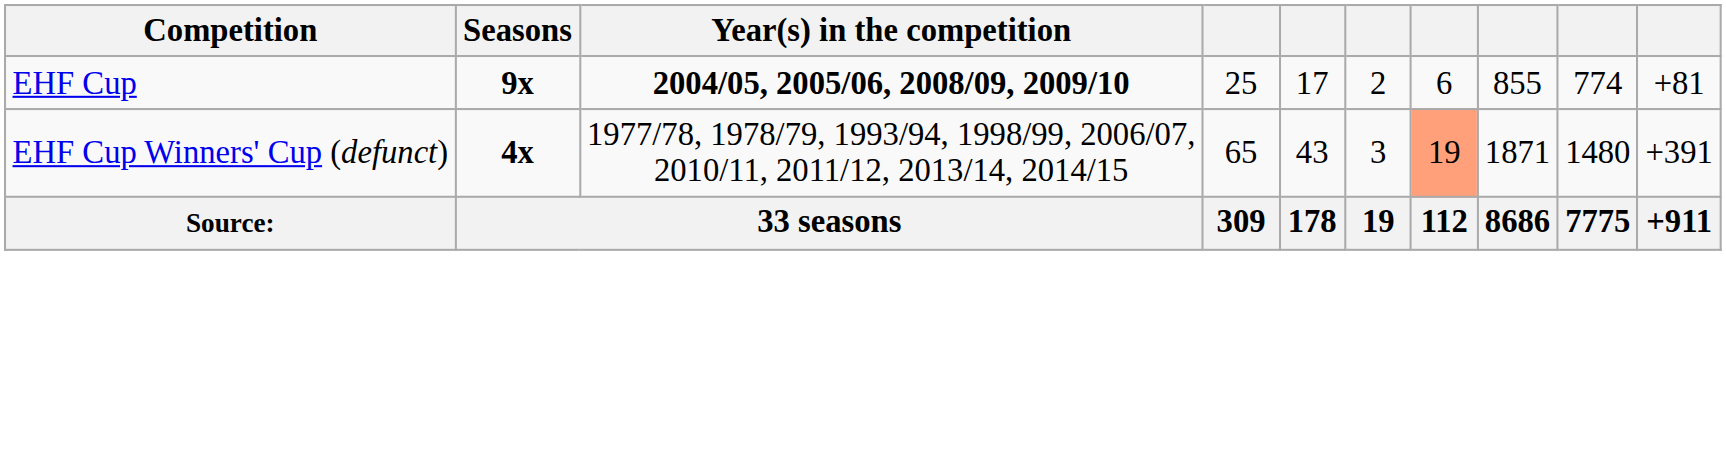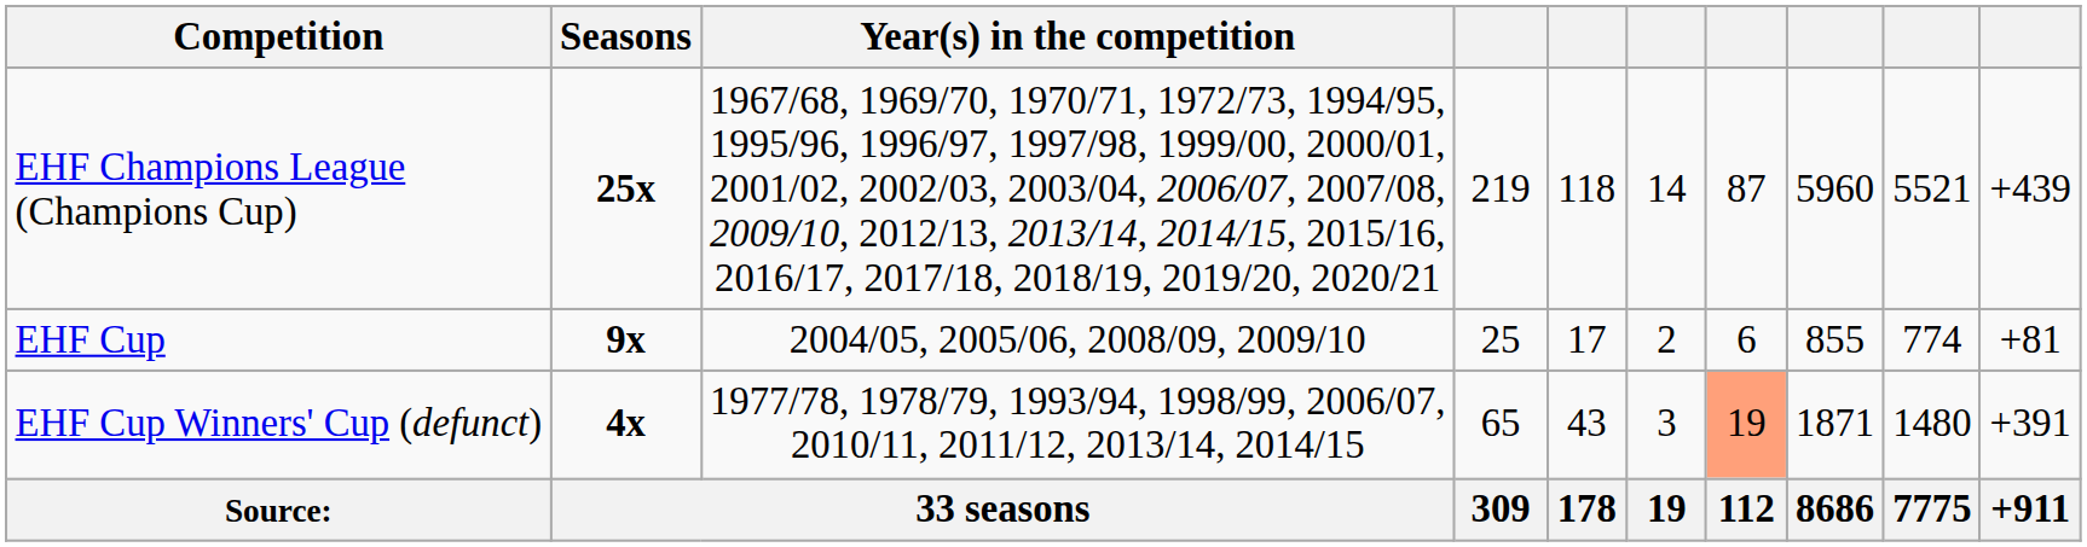 <table class="wikitable" style="text-align: center">
 <tr>
 <th>Competition</th>
 <th>Seasons</th>
 <th>Year(s) in the competition</th>
 <th width="30"></th>
 <th width="25"></th>
 <th width="25"></th>
 <th width="25"></th>
 <th width="30"></th>
 <th width="30"></th>
 <th width="30"></th>
 </tr>
 <tr>
+<td align=left><a href='#'>EHF Champions League</a><br>(Champions Cup)</td>
+<td><strong>25x</strong></td>
+<td>1967/68, 1969/70, 1970/71, 1972/73, 1994/95,<br>1995/96, 1996/97, 1997/98, 1999/00, 2000/01,<br>2001/02, 2002/03, 2003/04, <em>2006/07</em>, 2007/08,<br><em>2009/10</em>, 2012/13, <em>2013/14</em>, <em>2014/15</em>, 2015/16,<br>2016/17, 2017/18, 2018/19, 2019/20, 2020/21</td>
+<td>219</td>
+<td>118</td>
+<td>14</td>
+<td>87</td>
+<td>5960</td>
+<td>5521</td>
+<td>+439</td>
+</tr>
+<tr>
 <td align=left><a href='#'>EHF Cup</a></td>
 <td><strong>9x</strong></td>
-<td><strong>2004/05, 2005/06, 2008/09, 2009/10</strong></td>
+<td>2004/05, 2005/06, 2008/09, 2009/10</td>
 <td>25</td>
 <td>17</td>
 <td>2</td>
 <td>6</td>
 <td>855</td>
 <td>774</td>
 <td>+81</td>
 </tr>
 <tr>
 <td align=left><a href='#'>EHF Cup Winners' Cup</a> (<em>defunct</em>)</td>
 <td><strong>4x</strong></td>
 <td>1977/78, 1978/79, 1993/94, 1998/99, 2006/07,<br>2010/11, 2011/12, 2013/14, 2014/15</td>
 <td>65</td>
 <td>43</td>
 <td>3</td>
 <td style="background: lightsalmon;">19</td>
 <td>1871</td>
 <td>1480</td>
 <td>+391</td>
 </tr>
 <tr>
 <th><small>Source: </small></th>
 <th colspan="2">33 seasons </th>
 <th>309</th>
 <th>178</th>
 <th>19</th>
 <th>112</th>
 <th>8686</th>
 <th>7775</th>
 <th>+911</th>
 </tr>
 </table>
